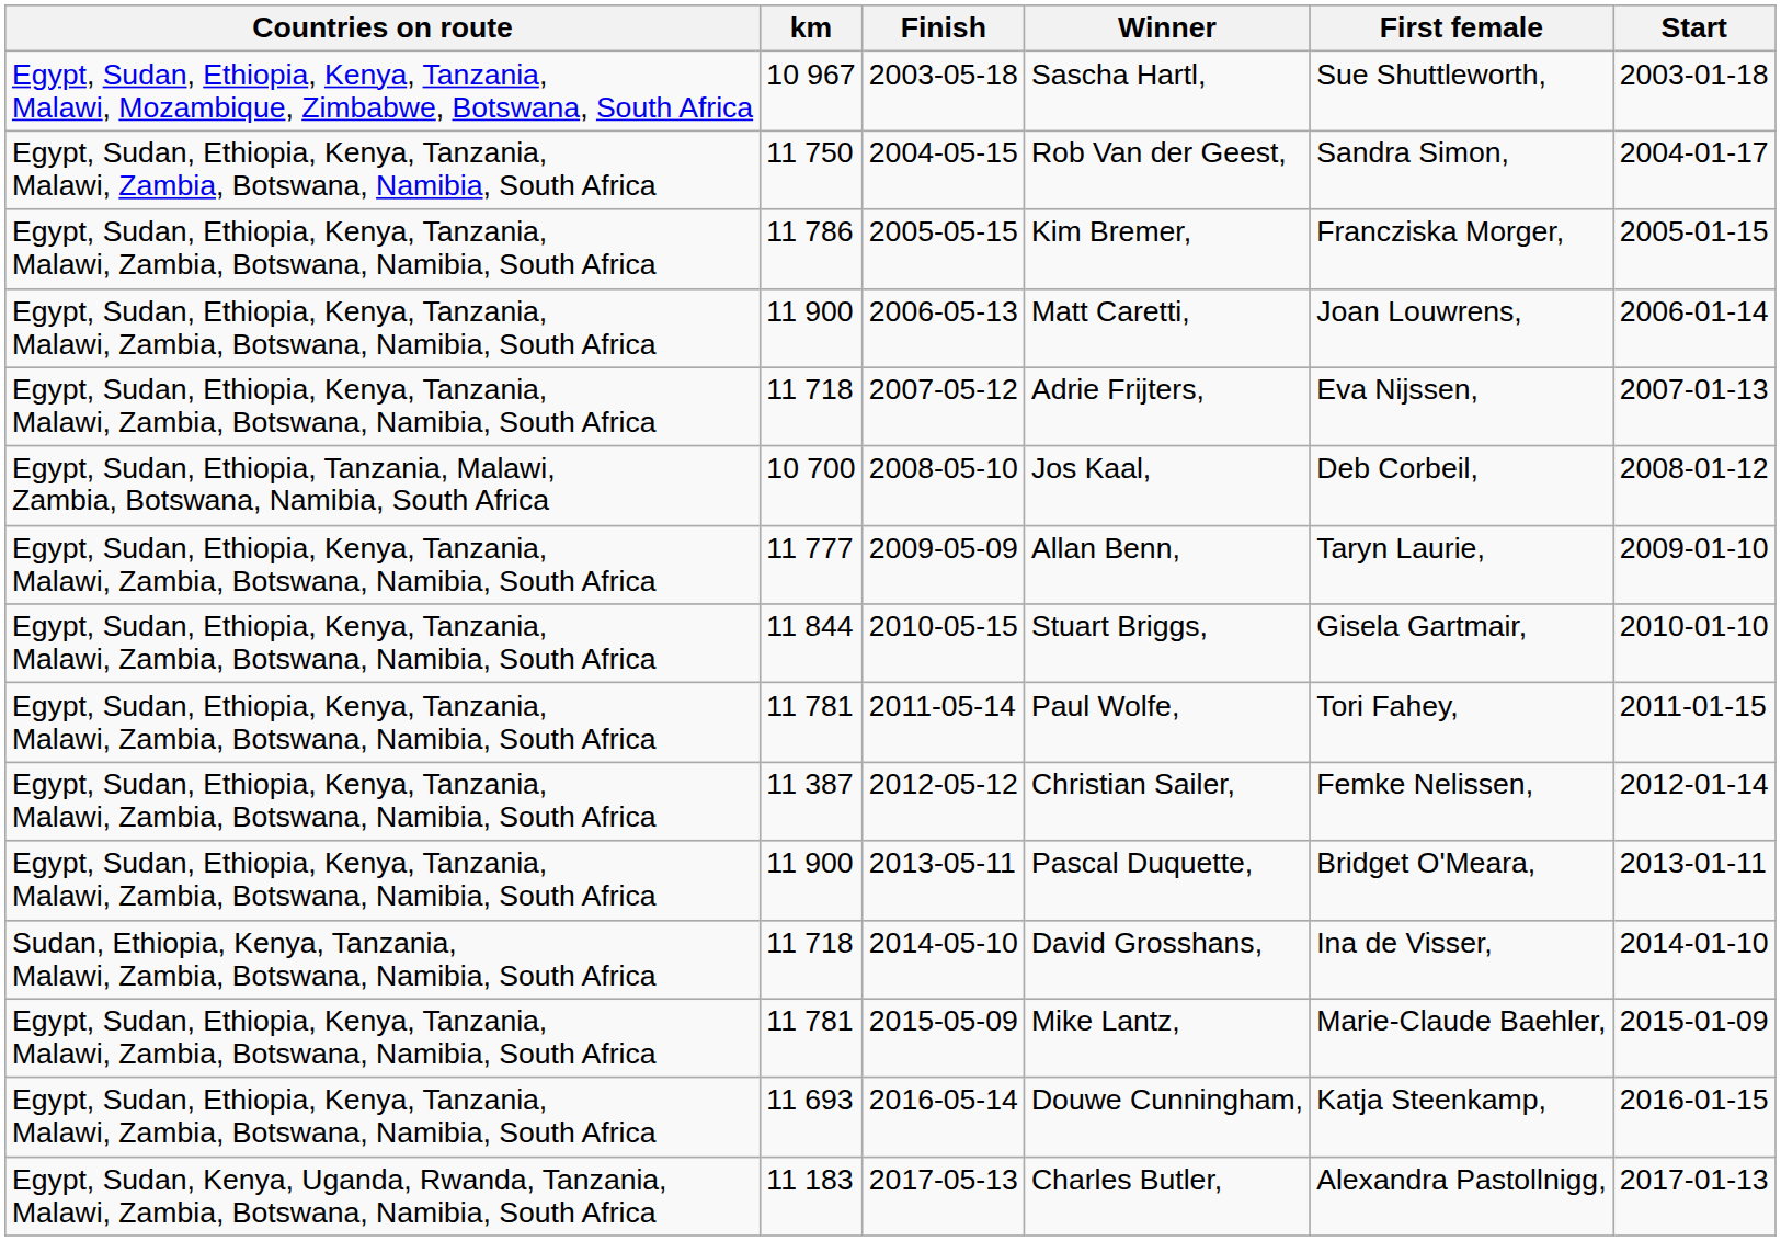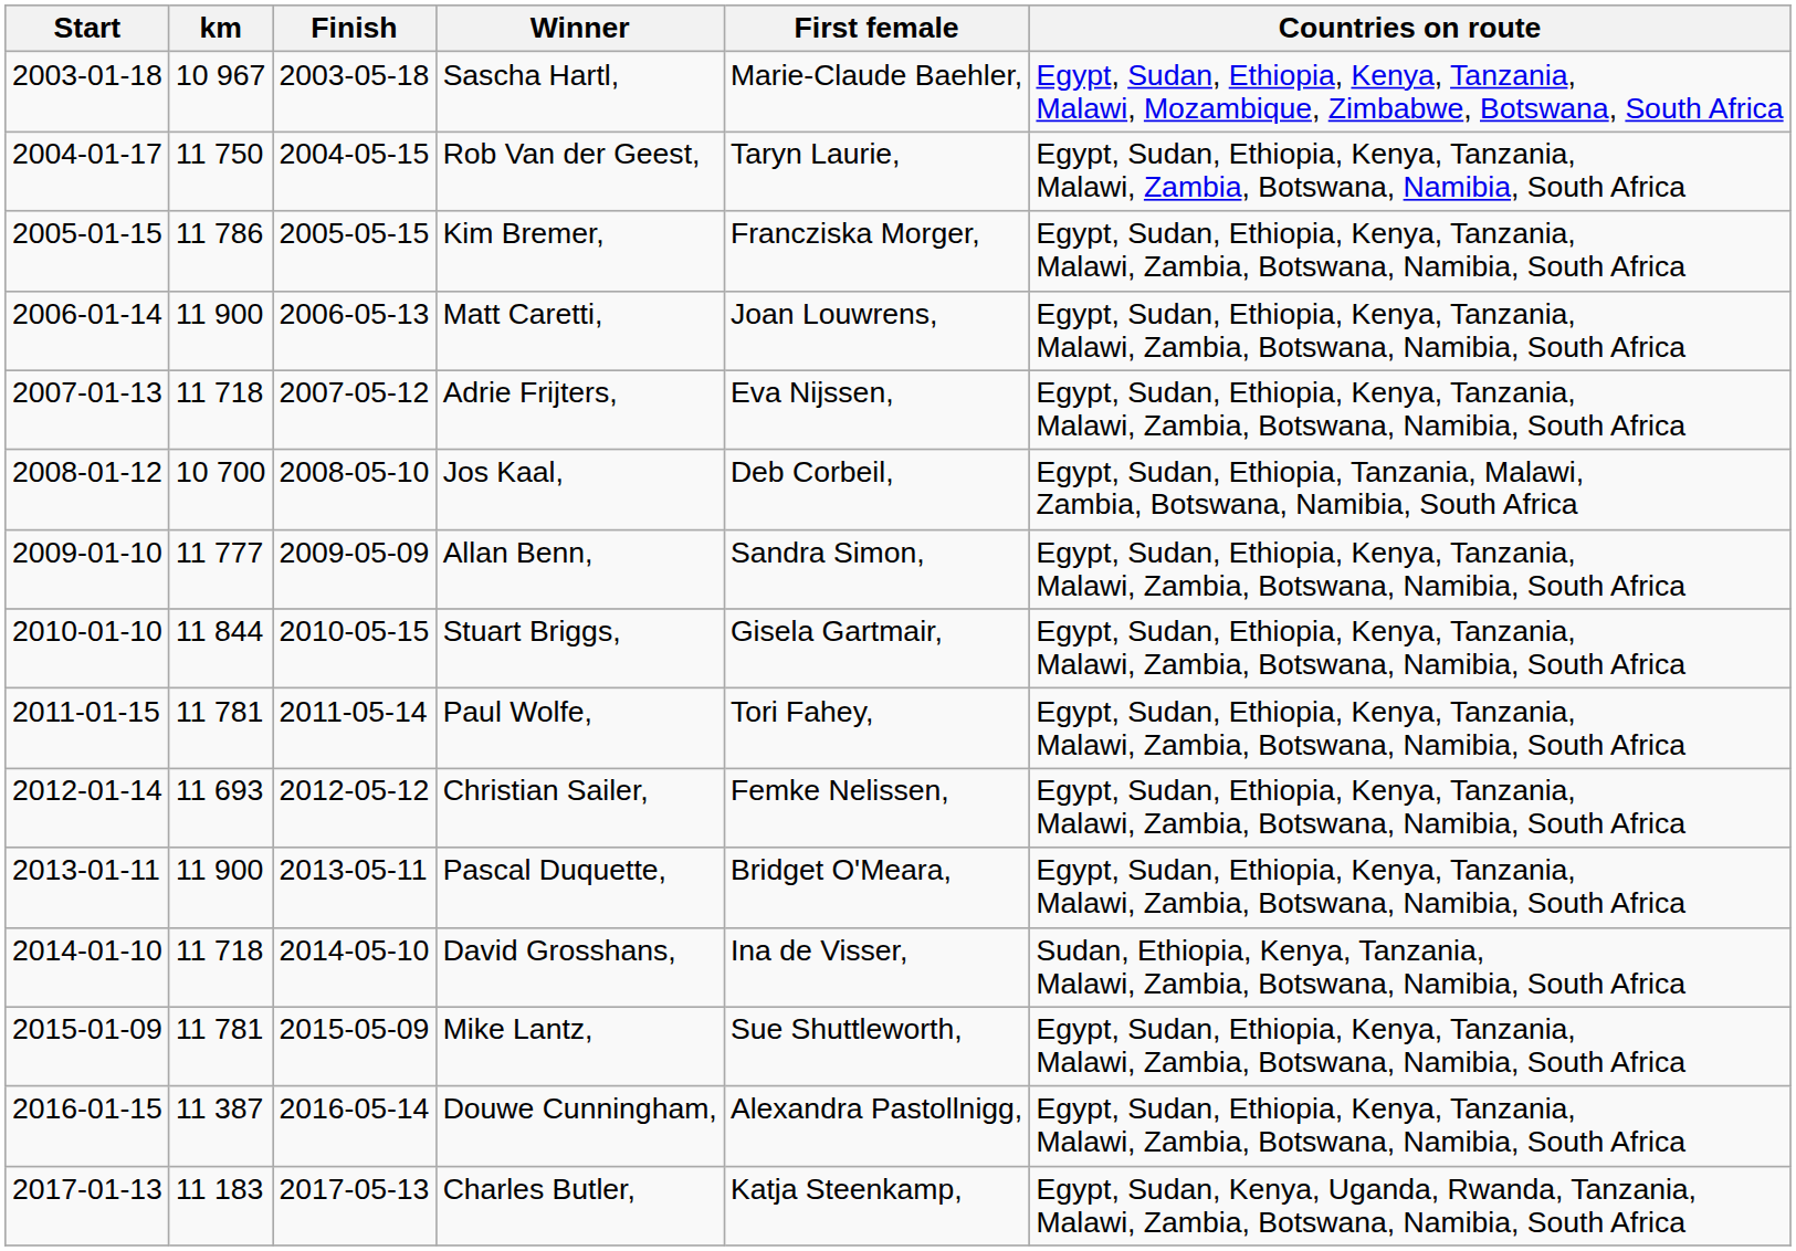 <table class="wikitable">
 <tr>
-<th>Countries on route</th>
+<th>Start</th>
 <th>km</th>
 <th>Finish</th>
 <th>Winner</th>
 <th>First female</th>
-<th>Start</th>
+<th>Countries on route</th>
 </tr>
 <tr valign="top">
-<td><a href='#'>Egypt</a>, <a href='#'>Sudan</a>, <a href='#'>Ethiopia</a>, <a href='#'>Kenya</a>, <a href='#'>Tanzania</a>,<br> <a href='#'>Malawi</a>, <a href='#'>Mozambique</a>, <a href='#'>Zimbabwe</a>, <a href='#'>Botswana</a>, <a href='#'>South Africa</a></td>
+<td>2003-01-18</td>
 <td>10 967</td>
 <td>2003-05-18</td>
 <td>Sascha Hartl, <br></td>
-<td>Sue Shuttleworth, <br><br></td>
-<td>2003-01-18</td>
+<td>Marie-Claude Baehler, <br></td>
+<td><a href='#'>Egypt</a>, <a href='#'>Sudan</a>, <a href='#'>Ethiopia</a>, <a href='#'>Kenya</a>, <a href='#'>Tanzania</a>,<br> <a href='#'>Malawi</a>, <a href='#'>Mozambique</a>, <a href='#'>Zimbabwe</a>, <a href='#'>Botswana</a>, <a href='#'>South Africa</a></td>
 </tr>
 <tr valign="top">
-<td>Egypt, Sudan, Ethiopia, Kenya, Tanzania,<br>  Malawi, <a href='#'>Zambia</a>, Botswana, <a href='#'>Namibia</a>, South Africa</td>
+<td>2004-01-17</td>
 <td>11 750</td>
 <td>2004-05-15</td>
 <td>Rob Van der Geest, <br></td>
-<td>Sandra Simon,<br> </td>
-<td>2004-01-17</td>
+<td>Taryn Laurie, <br><br></td>
+<td>Egypt, Sudan, Ethiopia, Kenya, Tanzania,<br>  Malawi, <a href='#'>Zambia</a>, Botswana, <a href='#'>Namibia</a>, South Africa</td>
 </tr>
 <tr valign="top">
-<td>Egypt, Sudan, Ethiopia, Kenya, Tanzania,<br>  Malawi, Zambia, Botswana, Namibia, South Africa</td>
+<td>2005-01-15</td>
 <td>11 786</td>
 <td>2005-05-15</td>
 <td>Kim Bremer, <br></td>
 <td>Francziska Morger, <br></td>
-<td>2005-01-15</td>
+<td>Egypt, Sudan, Ethiopia, Kenya, Tanzania,<br>  Malawi, Zambia, Botswana, Namibia, South Africa</td>
 </tr>
 <tr valign="top">
-<td>Egypt, Sudan, Ethiopia, Kenya, Tanzania,<br>  Malawi, Zambia, Botswana, Namibia, South Africa</td>
+<td>2006-01-14</td>
 <td>11 900</td>
 <td>2006-05-13</td>
 <td>Matt Caretti, <br></td>
 <td>Joan Louwrens, <br></td>
-<td>2006-01-14</td>
+<td>Egypt, Sudan, Ethiopia, Kenya, Tanzania,<br>  Malawi, Zambia, Botswana, Namibia, South Africa</td>
 </tr>
 <tr valign="top">
-<td>Egypt, Sudan, Ethiopia, Kenya, Tanzania,<br>  Malawi, Zambia, Botswana, Namibia, South Africa</td>
+<td>2007-01-13</td>
 <td>11 718</td>
 <td>2007-05-12</td>
 <td>Adrie Frijters, <br></td>
 <td>Eva Nijssen, <br></td>
-<td>2007-01-13</td>
+<td>Egypt, Sudan, Ethiopia, Kenya, Tanzania,<br>  Malawi, Zambia, Botswana, Namibia, South Africa</td>
 </tr>
 <tr valign="top">
-<td>Egypt, Sudan, Ethiopia, Tanzania, Malawi,<br>  Zambia, Botswana, Namibia, South Africa</td>
+<td>2008-01-12</td>
 <td>10 700</td>
 <td>2008-05-10</td>
 <td>Jos Kaal, <br></td>
 <td>Deb Corbeil, <br></td>
-<td>2008-01-12</td>
+<td>Egypt, Sudan, Ethiopia, Tanzania, Malawi,<br>  Zambia, Botswana, Namibia, South Africa</td>
 </tr>
 <tr valign="top">
-<td>Egypt, Sudan, Ethiopia, Kenya, Tanzania,<br> Malawi, Zambia, Botswana, Namibia, South Africa</td>
+<td>2009-01-10</td>
 <td>11 777</td>
 <td>2009-05-09</td>
 <td>Allan Benn, <br><br></td>
-<td>Taryn Laurie, <br><br></td>
-<td>2009-01-10</td>
+<td>Sandra Simon,<br> </td>
+<td>Egypt, Sudan, Ethiopia, Kenya, Tanzania,<br> Malawi, Zambia, Botswana, Namibia, South Africa</td>
 </tr>
 <tr valign="top">
-<td>Egypt, Sudan, Ethiopia, Kenya, Tanzania,<br> Malawi, Zambia, Botswana, Namibia, South Africa</td>
+<td>2010-01-10</td>
 <td>11 844</td>
 <td>2010-05-15</td>
 <td>Stuart Briggs, <br><br></td>
 <td>Gisela Gartmair, <br><br></td>
-<td>2010-01-10</td>
+<td>Egypt, Sudan, Ethiopia, Kenya, Tanzania,<br> Malawi, Zambia, Botswana, Namibia, South Africa</td>
 </tr>
 <tr valign="top">
-<td>Egypt, Sudan, Ethiopia, Kenya, Tanzania,<br> Malawi, Zambia, Botswana, Namibia, South Africa</td>
+<td>2011-01-15</td>
 <td>11 781</td>
 <td>2011-05-14</td>
 <td>Paul Wolfe, <br><br></td>
 <td>Tori Fahey, <br><br></td>
-<td>2011-01-15</td>
+<td>Egypt, Sudan, Ethiopia, Kenya, Tanzania,<br> Malawi, Zambia, Botswana, Namibia, South Africa</td>
 </tr>
 <tr valign="top">
-<td>Egypt, Sudan, Ethiopia, Kenya, Tanzania,<br> Malawi, Zambia, Botswana, Namibia, South Africa</td>
-<td>11 387</td>
+<td>2012-01-14</td>
+<td>11 693</td>
 <td>2012-05-12</td>
 <td>Christian Sailer, <br><br></td>
 <td>Femke Nelissen, <br><br></td>
-<td>2012-01-14</td>
+<td>Egypt, Sudan, Ethiopia, Kenya, Tanzania,<br> Malawi, Zambia, Botswana, Namibia, South Africa</td>
 </tr>
 <tr valign="top">
-<td>Egypt, Sudan, Ethiopia, Kenya, Tanzania,<br> Malawi, Zambia, Botswana, Namibia, South Africa</td>
+<td>2013-01-11</td>
 <td>11 900</td>
 <td>2013-05-11</td>
 <td>Pascal Duquette, <br><br></td>
 <td>Bridget O'Meara, <br><br></td>
-<td>2013-01-11</td>
+<td>Egypt, Sudan, Ethiopia, Kenya, Tanzania,<br> Malawi, Zambia, Botswana, Namibia, South Africa</td>
 </tr>
 <tr valign="top">
-<td>Sudan, Ethiopia, Kenya, Tanzania,<br> Malawi, Zambia, Botswana, Namibia, South Africa</td>
+<td>2014-01-10</td>
 <td>11 718</td>
 <td>2014-05-10</td>
 <td>David Grosshans, <br><br></td>
 <td>Ina de Visser, <br><br></td>
-<td>2014-01-10</td>
+<td>Sudan, Ethiopia, Kenya, Tanzania,<br> Malawi, Zambia, Botswana, Namibia, South Africa</td>
 </tr>
 <tr valign="top">
-<td>Egypt, Sudan, Ethiopia, Kenya, Tanzania,<br> Malawi, Zambia, Botswana, Namibia, South Africa</td>
+<td>2015-01-09</td>
 <td>11 781</td>
 <td>2015-05-09</td>
 <td>Mike Lantz, <br><br></td>
-<td>Marie-Claude Baehler, <br></td>
-<td>2015-01-09</td>
+<td>Sue Shuttleworth, <br><br></td>
+<td>Egypt, Sudan, Ethiopia, Kenya, Tanzania,<br> Malawi, Zambia, Botswana, Namibia, South Africa</td>
 </tr>
 <tr valign="top">
-<td>Egypt, Sudan, Ethiopia, Kenya, Tanzania,<br> Malawi, Zambia, Botswana, Namibia, South Africa</td>
-<td>11 693</td>
+<td>2016-01-15</td>
+<td>11 387</td>
 <td>2016-05-14</td>
 <td>Douwe Cunningham, <br><br></td>
-<td>Katja Steenkamp, <br><br></td>
-<td>2016-01-15</td>
+<td>Alexandra Pastollnigg, <br><br></td>
+<td>Egypt, Sudan, Ethiopia, Kenya, Tanzania,<br> Malawi, Zambia, Botswana, Namibia, South Africa</td>
 </tr>
 <tr valign="top">
-<td>Egypt, Sudan, Kenya, Uganda, Rwanda, Tanzania,<br> Malawi, Zambia, Botswana, Namibia, South Africa</td>
+<td>2017-01-13</td>
 <td>11 183</td>
 <td>2017-05-13</td>
 <td>Charles Butler, <br><br></td>
-<td>Alexandra Pastollnigg, <br><br></td>
-<td>2017-01-13</td>
+<td>Katja Steenkamp, <br><br></td>
+<td>Egypt, Sudan, Kenya, Uganda, Rwanda, Tanzania,<br> Malawi, Zambia, Botswana, Namibia, South Africa</td>
 </tr>
 </table>
